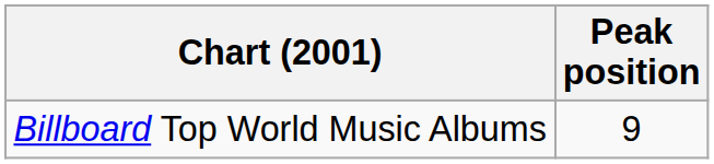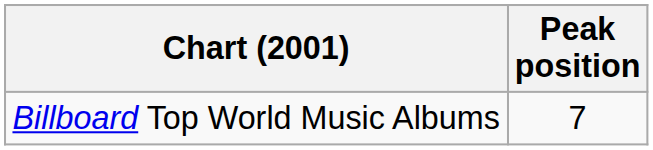 <table class="wikitable">
 <tr>
 <th>Chart (2001)</th>
 <th>Peak<br>position</th>
 </tr>
 <tr>
 <td><em><a href='#'>Billboard</a></em> Top World Music Albums</td>
-<td align="center">9</td>
+<td align="center">7</td>
 </tr>
 </table>
